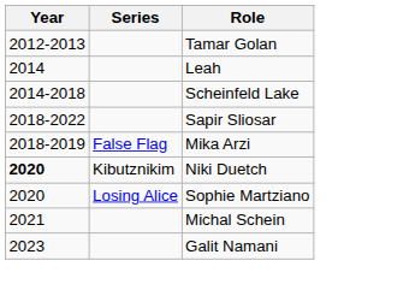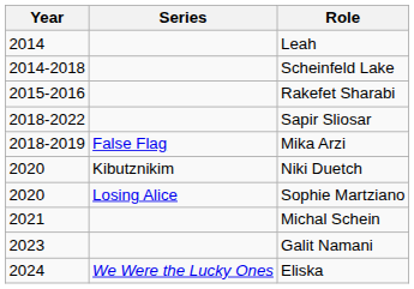 <table class="wikitable">
 <tr>
 <th>Year</th>
 <th>Series</th>
 <th>Role</th>
-</tr>
-<tr>
-<td>2012-2013</td>
-<td></td>
-<td>Tamar Golan</td>
 </tr>
 <tr>
 <td>2014</td>
 <td></td>
 <td>Leah</td>
 </tr>
 <tr>
 <td>2014-2018</td>
 <td></td>
 <td>Scheinfeld Lake</td>
 </tr>
 <tr>
+<td>2015-2016</td>
+<td></td>
+<td>Rakefet Sharabi</td>
+</tr>
+<tr>
 <td>2018-2022</td>
 <td></td>
 <td>Sapir Sliosar</td>
 </tr>
 <tr>
 <td>2018-2019</td>
 <td><a href='#'>False Flag</a></td>
 <td>Mika Arzi</td>
 </tr>
 <tr>
-<td><strong>2020</strong></td>
+<td>2020</td>
 <td>Kibutznikim</td>
 <td>Niki Duetch</td>
 </tr>
 <tr>
 <td>2020</td>
 <td><a href='#'>Losing Alice</a></td>
 <td>Sophie Martziano</td>
 </tr>
 <tr>
 <td>2021</td>
 <td></td>
 <td>Michal Schein</td>
 </tr>
 <tr>
 <td>2023</td>
 <td></td>
 <td>Galit Namani</td>
 </tr>
+<tr>
+<td>2024</td>
+<td><em><a href='#'>We Were the Lucky Ones</a></em></td>
+<td>Eliska</td>
+</tr>
 </table>
